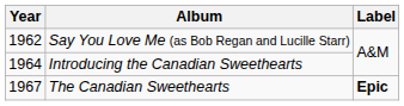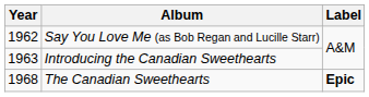 <table class="wikitable">
 <tr>
 <th>Year</th>
 <th>Album</th>
 <th>Label</th>
 </tr>
 <tr>
 <td>1962</td>
 <td><em>Say You Love Me</em> <small>(as Bob Regan and Lucille Starr)</small></td>
 <td rowspan="2">A&M</td>
 </tr>
 <tr>
-<td>1964</td>
+<td>1963</td>
 <td><em>Introducing the Canadian Sweethearts</em></td>
 </tr>
 <tr>
-<td>1967</td>
+<td>1968</td>
 <td><em>The Canadian Sweethearts</em></td>
 <td><strong>Epic</strong></td>
 </tr>
 </table>
